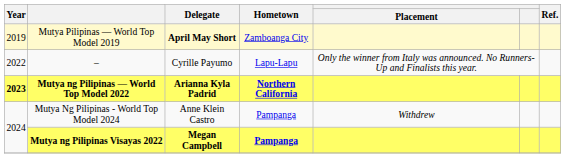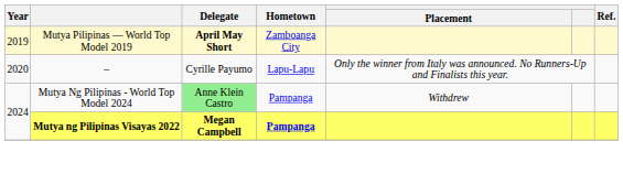 <table class="wikitable" style="text-align:center; font-size:95%; line-height:17px; width:100%;">
 <tr>
 <th rowspan="2">Year</th>
 <th rowspan="2"></th>
 <th rowspan="2">Delegate</th>
 <th rowspan="2">Hometown</th>
 <th colspan="2"></th>
 <th rowspan="2">Ref.</th>
 </tr>
 <tr>
 <th>Placement</th>
 <th></th>
 </tr>
 <tr style="background-color:#FFFACD">
 <td>2019</td>
 <td>Mutya Pilipinas — World Top Model 2019</td>
 <td><strong>April May Short</strong></td>
 <td><a href='#'>Zamboanga City</a></td>
 <td></td>
 <td></td>
 <td></td>
 </tr>
 <tr>
-<td>2022</td>
+<td>2020</td>
 <td> – </td>
 <td>Cyrille Payumo</td>
 <td><a href='#'>Lapu-Lapu</a></td>
 <td colspan="2"><em>Only the winner from Italy was announced. No Runners-Up and Finalists this year.</em></td>
 <td></td>
 </tr>
-<tr style="background-color:#ff6; font-weight:bold">
-<td>2023</td>
-<td>Mutya ng Pilipinas — World Top Model 2022</td>
-<td>Arianna Kyla Padrid</td>
-<td><a href='#'>Northern California</a></td>
-<td></td>
-<td></td>
-<td></td>
-</tr>
 <tr>
 <td rowspan="2">2024</td>
 <td>Mutya Ng Pilipinas - World Top Model 2024</td>
-<td>Anne Klein Castro</td>
+<td style="background: lightgreen;">Anne Klein Castro</td>
 <td><a href='#'>Pampanga</a></td>
 <td><em>Withdrew</em></td>
 <td></td>
 <td></td>
 </tr>
 <tr style="background-color:#ff6; font-weight:bold">
 <td>Mutya ng Pilipinas Visayas 2022</td>
 <td>Megan Campbell</td>
 <td><a href='#'>Pampanga</a></td>
 <td></td>
 <td></td>
 <td></td>
 </tr>
 <tr>
 </tr>
 </table>
